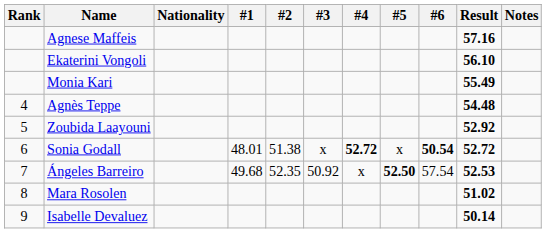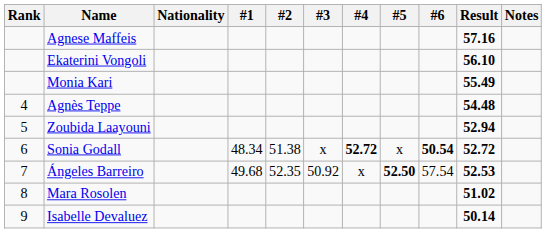 <table class="wikitable sortable" style="text-align:center">
 <tr>
 <th>Rank</th>
 <th>Name</th>
 <th>Nationality</th>
 <th>#1</th>
 <th>#2</th>
 <th>#3</th>
 <th>#4</th>
 <th>#5</th>
 <th>#6</th>
 <th>Result</th>
 <th>Notes</th>
 </tr>
 <tr>
 <td></td>
 <td align=left><a href='#'>Agnese Maffeis</a></td>
 <td align=left></td>
 <td></td>
 <td></td>
 <td></td>
 <td></td>
 <td></td>
 <td></td>
 <td><strong>57.16</strong></td>
 <td></td>
 </tr>
 <tr>
 <td></td>
 <td align=left><a href='#'>Ekaterini Vongoli</a></td>
 <td align=left></td>
 <td></td>
 <td></td>
 <td></td>
 <td></td>
 <td></td>
 <td></td>
 <td><strong>56.10</strong></td>
 <td></td>
 </tr>
 <tr>
 <td></td>
 <td align=left><a href='#'>Monia Kari</a></td>
 <td align=left></td>
 <td></td>
 <td></td>
 <td></td>
 <td></td>
 <td></td>
 <td></td>
 <td><strong>55.49</strong></td>
 <td></td>
 </tr>
 <tr>
 <td>4</td>
 <td align=left><a href='#'>Agnès Teppe</a></td>
 <td align=left></td>
 <td></td>
 <td></td>
 <td></td>
 <td></td>
 <td></td>
 <td></td>
 <td><strong>54.48</strong></td>
 <td></td>
 </tr>
 <tr>
 <td>5</td>
 <td align=left><a href='#'>Zoubida Laayouni</a></td>
 <td align=left></td>
 <td></td>
 <td></td>
 <td></td>
 <td></td>
 <td></td>
 <td></td>
-<td><strong>52.92</strong></td>
+<td><strong>52.94</strong></td>
 <td></td>
 </tr>
 <tr>
 <td>6</td>
 <td align=left><a href='#'>Sonia Godall</a></td>
 <td align=left></td>
-<td>48.01</td>
+<td>48.34</td>
 <td>51.38</td>
 <td>x</td>
 <td><strong>52.72</strong></td>
 <td>x</td>
 <td><strong>50.54</strong></td>
 <td><strong>52.72</strong></td>
 <td></td>
 </tr>
 <tr>
 <td>7</td>
 <td align=left><a href='#'>Ángeles Barreiro</a></td>
 <td align=left></td>
 <td>49.68</td>
 <td>52.35</td>
 <td>50.92</td>
 <td>x</td>
 <td><strong>52.50</strong></td>
 <td>57.54</td>
 <td><strong>52.53</strong></td>
 <td></td>
 </tr>
 <tr>
 <td>8</td>
 <td align=left><a href='#'>Mara Rosolen</a></td>
 <td align=left></td>
 <td></td>
 <td></td>
 <td></td>
 <td></td>
 <td></td>
 <td></td>
 <td><strong>51.02</strong></td>
 <td></td>
 </tr>
 <tr>
 <td>9</td>
 <td align=left><a href='#'>Isabelle Devaluez</a></td>
 <td align=left></td>
 <td></td>
 <td></td>
 <td></td>
 <td></td>
 <td></td>
 <td></td>
 <td><strong>50.14</strong></td>
 <td></td>
 </tr>
 </table>
